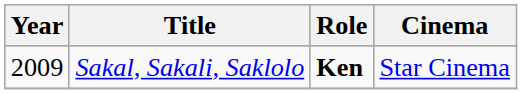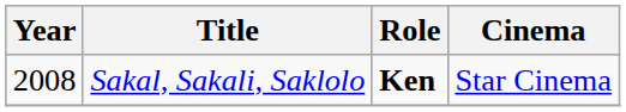 <table class="wikitable" style="font-size: 100%;">
 <tr>
 <th>Year</th>
 <th>Title</th>
 <th>Role</th>
 <th>Cinema</th>
 </tr>
 <tr>
-<td>2009</td>
+<td>2008</td>
 <td><em><a href='#'>Sakal, Sakali, Saklolo</a></em></td>
 <td><strong>Ken</strong></td>
 <td><a href='#'>Star Cinema</a></td>
 </tr>
 <tr>
 </tr>
 </table>
